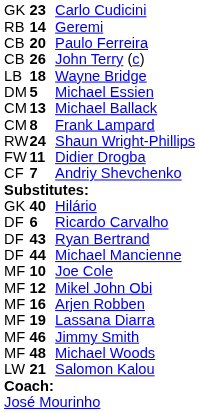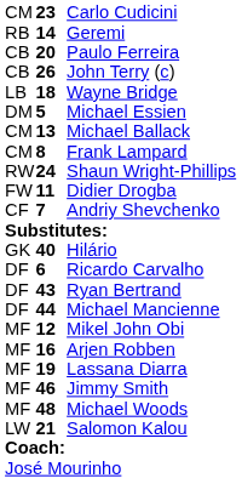 <table style="font-size: 90%" cellspacing="0" cellpadding="0" align=center>
 <tr>
 <td colspan="4"></td>
 </tr>
 <tr>
 <th width=25></th>
 <th width=25></th>
 </tr>
 <tr>
-<td>GK</td>
+<td>CM</td>
 <td><strong>23</strong></td>
 <td> <a href='#'>Carlo Cudicini</a></td>
 <td></td>
 <td></td>
 </tr>
 <tr>
 <td>RB</td>
 <td><strong>14</strong></td>
 <td> <a href='#'>Geremi</a></td>
 </tr>
 <tr>
 <td>CB</td>
 <td><strong>20</strong></td>
 <td> <a href='#'>Paulo Ferreira</a></td>
 <td></td>
 <td></td>
 </tr>
 <tr>
 <td>CB</td>
 <td><strong>26</strong></td>
 <td> <a href='#'>John Terry</a> (<a href='#'>c</a>)</td>
 </tr>
 <tr>
 <td>LB</td>
 <td><strong>18</strong></td>
 <td> <a href='#'>Wayne Bridge</a></td>
 <td></td>
 <td></td>
 </tr>
 <tr>
 <td>DM</td>
 <td><strong>5</strong></td>
 <td> <a href='#'>Michael Essien</a></td>
 </tr>
 <tr>
 <td>CM</td>
 <td><strong>13</strong></td>
 <td> <a href='#'>Michael Ballack</a></td>
 <td></td>
 <td></td>
 </tr>
 <tr>
 <td>CM</td>
 <td><strong>8</strong></td>
 <td> <a href='#'>Frank Lampard</a></td>
 </tr>
 <tr>
 <td>RW</td>
 <td><strong>24</strong></td>
 <td> <a href='#'>Shaun Wright-Phillips</a></td>
 <td></td>
 <td></td>
 </tr>
 <tr>
 <td>FW</td>
 <td><strong>11</strong></td>
 <td> <a href='#'>Didier Drogba</a></td>
 <td></td>
 <td></td>
 </tr>
 <tr>
 <td>CF</td>
 <td><strong>7</strong></td>
 <td> <a href='#'>Andriy Shevchenko</a></td>
 <td></td>
 <td></td>
 </tr>
 <tr>
 <td colspan=3><strong>Substitutes:</strong></td>
 </tr>
 <tr>
 <td>GK</td>
 <td><strong>40</strong></td>
 <td> <a href='#'>Hilário</a></td>
 <td></td>
 <td></td>
 </tr>
 <tr>
 <td>DF</td>
 <td><strong>6</strong></td>
 <td> <a href='#'>Ricardo Carvalho</a></td>
 <td></td>
 <td></td>
 </tr>
 <tr>
 <td>DF</td>
 <td><strong>43</strong></td>
 <td> <a href='#'>Ryan Bertrand</a></td>
 </tr>
 <tr>
 <td>DF</td>
 <td><strong>44</strong></td>
 <td> <a href='#'>Michael Mancienne</a></td>
 </tr>
 <tr>
 <td>MF</td>
-<td><strong>10</strong></td>
-<td> <a href='#'>Joe Cole</a></td>
-<td></td>
-<td></td>
-<td></td>
-</tr>
-<tr>
-<td>MF</td>
 <td><strong>12</strong></td>
 <td> <a href='#'>Mikel John Obi</a></td>
 <td></td>
 <td></td>
 </tr>
 <tr>
 <td>MF</td>
 <td><strong>16</strong></td>
 <td> <a href='#'>Arjen Robben</a></td>
 <td></td>
 <td></td>
 </tr>
 <tr>
 <td>MF</td>
 <td><strong>19</strong></td>
 <td> <a href='#'>Lassana Diarra</a></td>
 <td></td>
 <td></td>
 </tr>
 <tr>
 <td>MF</td>
 <td><strong>46</strong></td>
 <td> <a href='#'>Jimmy Smith</a></td>
 <td></td>
 <td></td>
 </tr>
 <tr>
 <td>MF</td>
 <td><strong>48</strong></td>
 <td> <a href='#'>Michael Woods</a></td>
 </tr>
 <tr>
 <td>LW</td>
 <td><strong>21</strong></td>
 <td> <a href='#'>Salomon Kalou</a></td>
 <td></td>
 <td></td>
 </tr>
 <tr>
 <td colspan=3><strong>Coach:</strong></td>
 </tr>
 <tr>
 <td colspan=4> <a href='#'>José Mourinho</a></td>
 </tr>
 </table>
